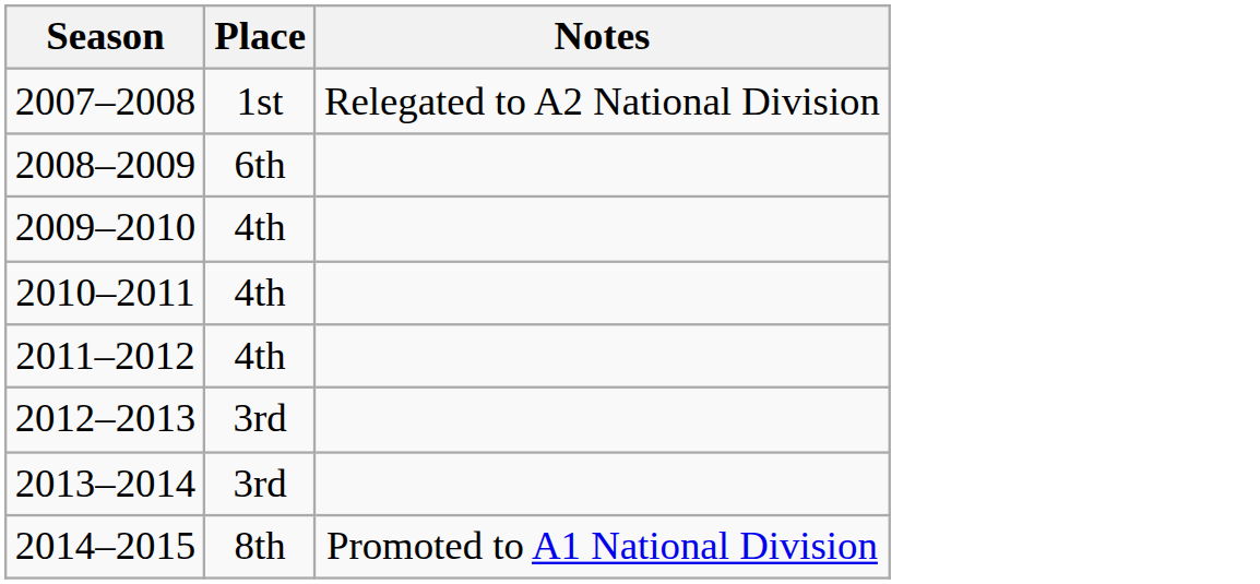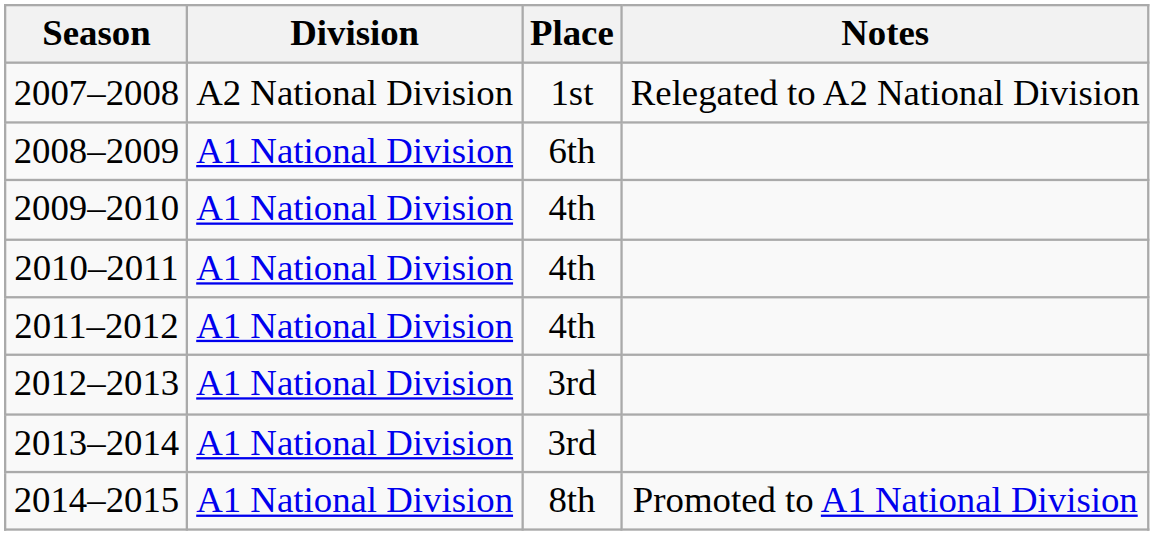 <table class="wikitable" style="text-align:center">
 <tr>
 <th>Season</th>
+<th>Division</th>
 <th>Place</th>
 <th>Notes</th>
 </tr>
 <tr>
 <td>2007–2008</td>
+<td>A2 National Division</td>
 <td>1st</td>
 <td>Relegated to A2 National Division</td>
 </tr>
 <tr>
 <td>2008–2009</td>
+<td><a href='#'>A1 National Division</a></td>
 <td>6th</td>
 <td></td>
 </tr>
 <tr>
 <td>2009–2010</td>
+<td><a href='#'>A1 National Division</a></td>
 <td>4th</td>
 <td></td>
 </tr>
 <tr>
 <td>2010–2011</td>
+<td><a href='#'>A1 National Division</a></td>
 <td>4th</td>
 <td></td>
 </tr>
 <tr>
 <td>2011–2012</td>
+<td><a href='#'>A1 National Division</a></td>
 <td>4th</td>
 <td></td>
 </tr>
 <tr>
 <td>2012–2013</td>
+<td><a href='#'>A1 National Division</a></td>
 <td>3rd</td>
 <td></td>
 </tr>
 <tr>
 <td>2013–2014</td>
+<td><a href='#'>A1 National Division</a></td>
 <td>3rd</td>
 <td></td>
 </tr>
 <tr>
 <td>2014–2015</td>
+<td><a href='#'>A1 National Division</a></td>
 <td>8th</td>
 <td>Promoted to <a href='#'>A1 National Division</a></td>
 </tr>
 </table>
